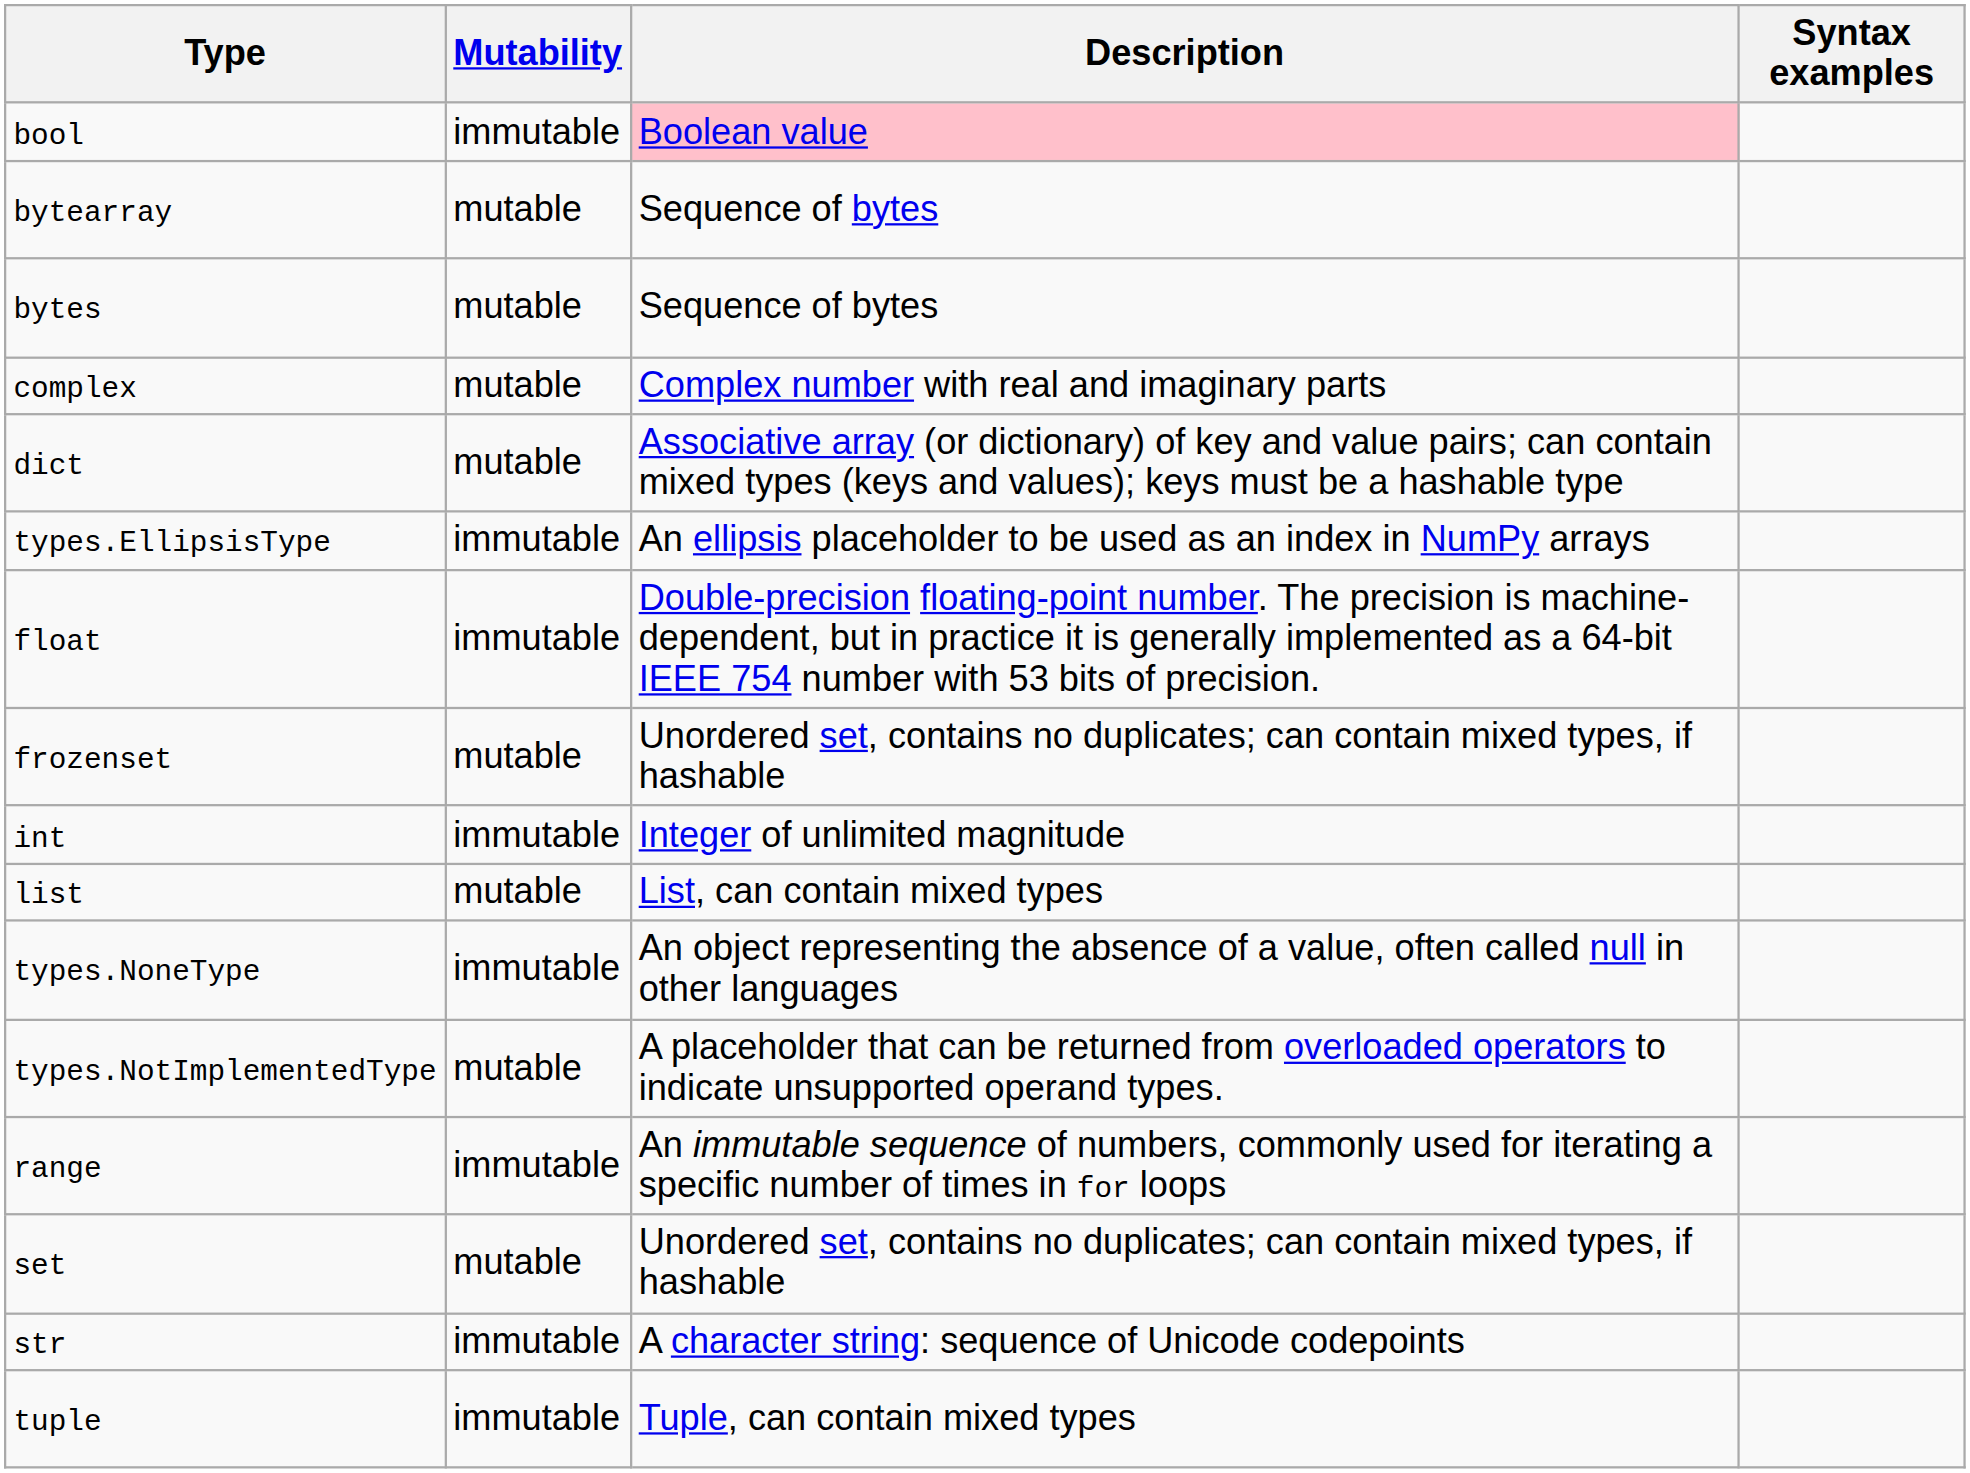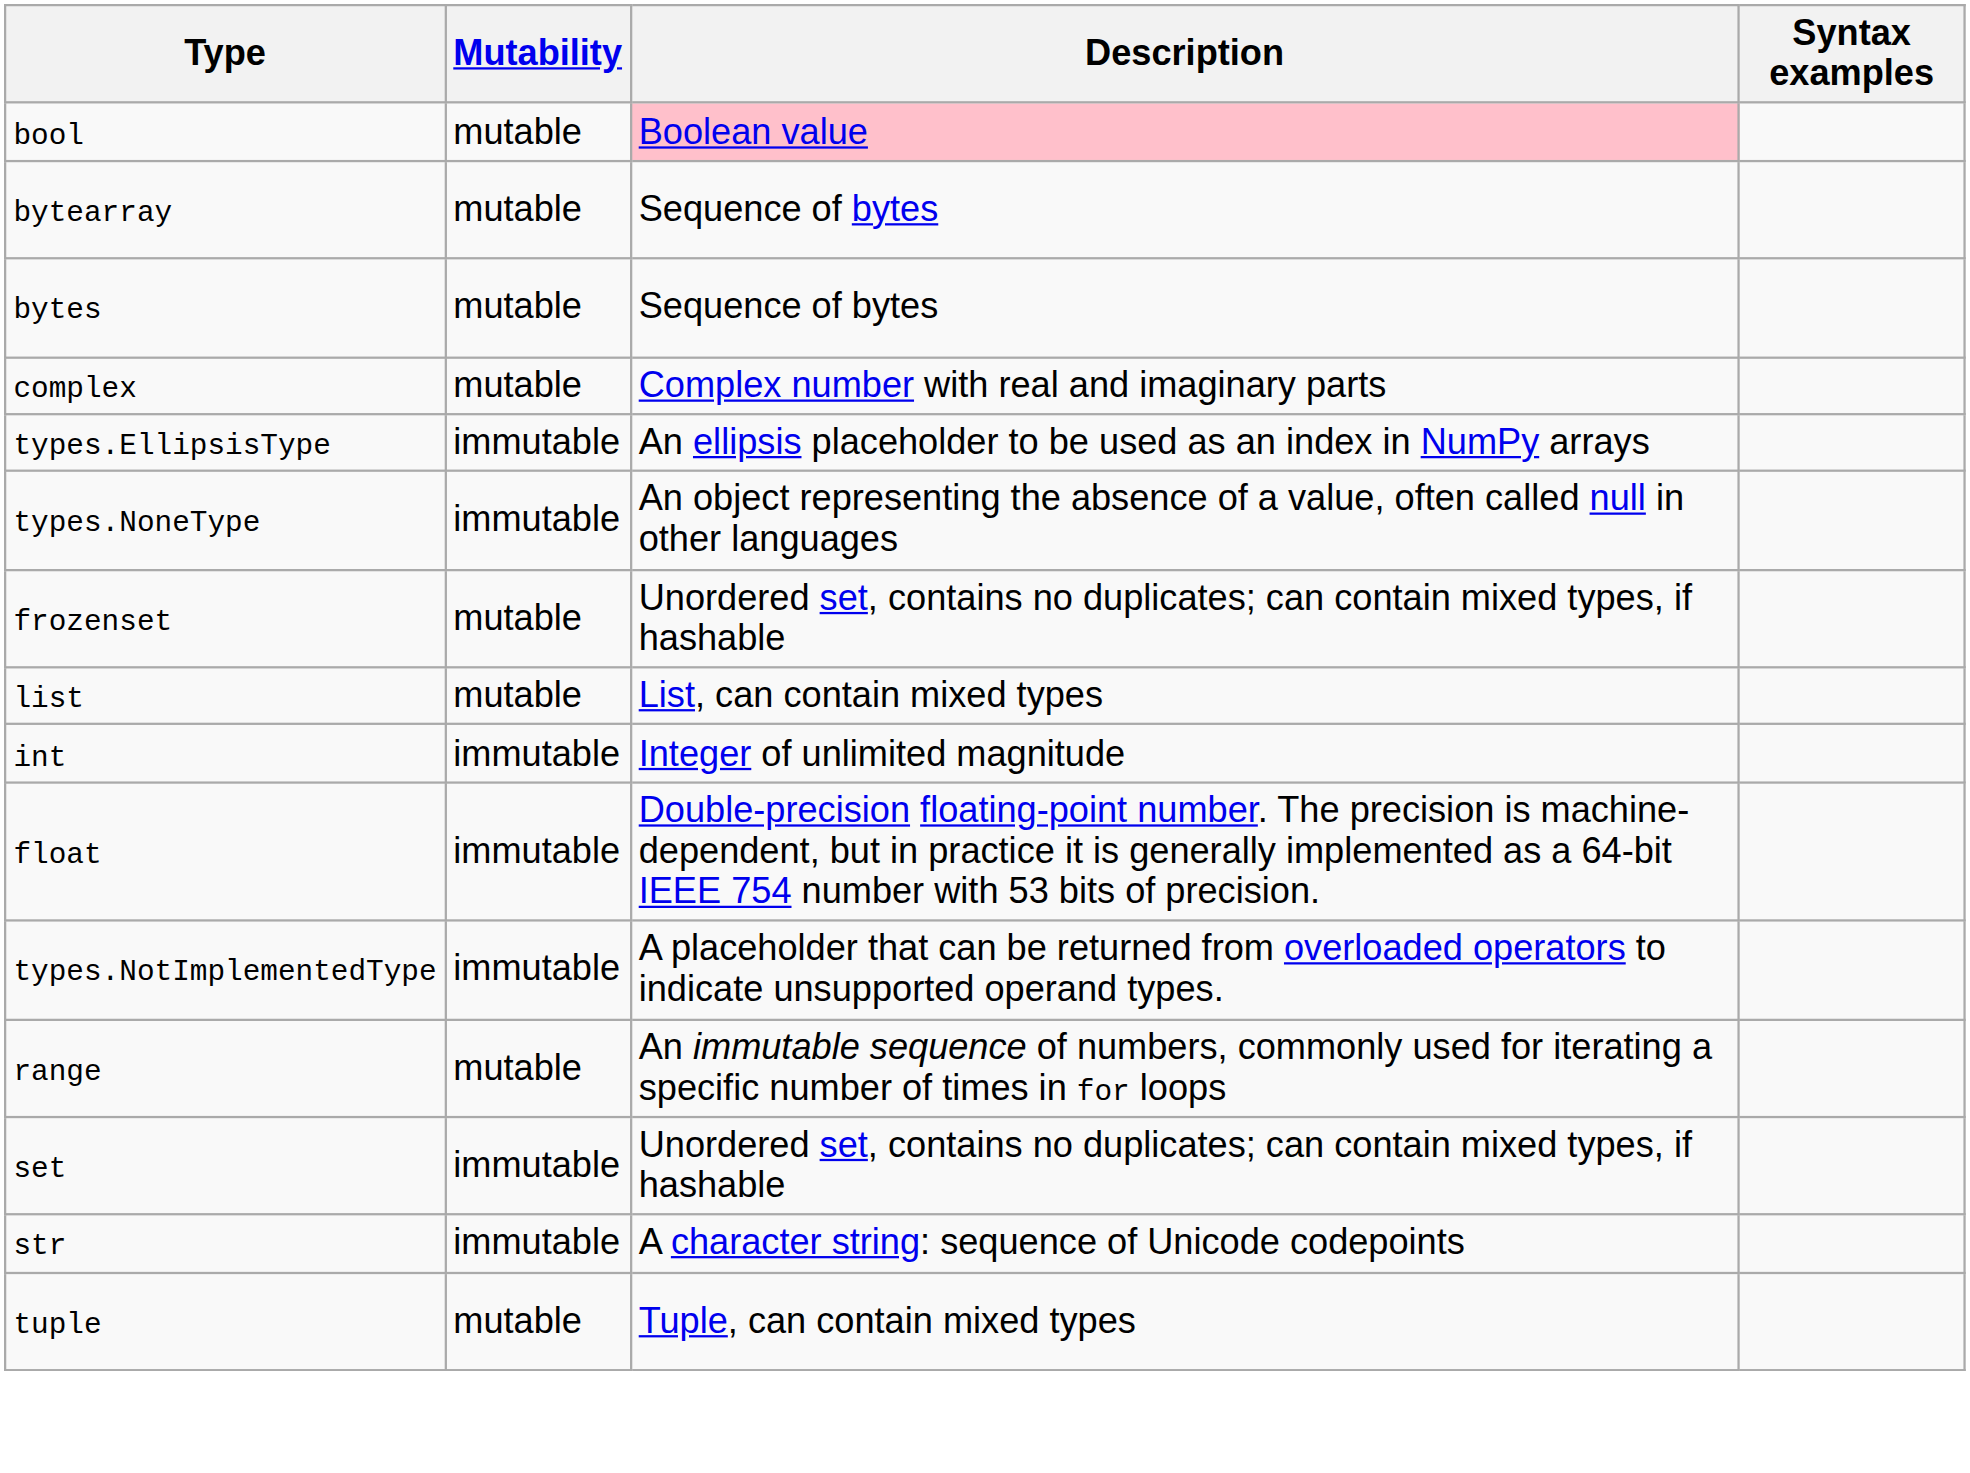 <table class="wikitable">
 <tr>
 <th>Type</th>
 <th><a href='#'>Mutability</a></th>
 <th>Description</th>
 <th>Syntax examples</th>
 </tr>
 <tr>
 <td><code>bool</code></td>
-<td>immutable</td>
+<td>mutable</td>
 <td style="background: pink;"><a href='#'>Boolean value</a></td>
 <td><br></td>
 </tr>
 <tr>
 <td><code>bytearray</code></td>
 <td>mutable</td>
 <td>Sequence of <a href='#'>bytes</a></td>
 <td><br><br></td>
 </tr>
 <tr>
 <td><code>bytes</code></td>
 <td>mutable</td>
 <td>Sequence of bytes</td>
 <td><br><br></td>
 </tr>
 <tr>
 <td><code>complex</code></td>
 <td>mutable</td>
 <td><a href='#'>Complex number</a> with real and imaginary parts</td>
 <td><br></td>
 </tr>
 <tr>
-<td><code>dict</code></td>
-<td>mutable</td>
-<td><a href='#'>Associative array</a> (or dictionary) of key and value pairs; can contain mixed types (keys and values); keys must be a hashable type</td>
-<td><br></td>
-</tr>
-<tr>
 <td><code>types.EllipsisType</code></td>
 <td>immutable</td>
 <td>An <a href='#'>ellipsis</a> placeholder to be used as an index in <a href='#'>NumPy</a> arrays</td>
 <td><br></td>
 </tr>
 <tr>
-<td><code>float</code></td>
+<td><code>types.NoneType</code></td>
 <td>immutable</td>
-<td><a href='#'>Double-precision</a> <a href='#'>floating-point number</a>. The precision is machine-dependent, but in practice it is generally implemented as a 64-bit <a href='#'>IEEE&nbsp;754</a> number with 53 bits of precision.</td>
-<td><br></td>
+<td>An object representing the absence of a value, often called <a href='#'>null</a> in other languages</td>
+<td></td>
 </tr>
 <tr>
 <td><code>frozenset</code></td>
 <td>mutable</td>
 <td>Unordered <a href='#'>set</a>, contains no duplicates; can contain mixed types, if hashable</td>
-<td></td>
-</tr>
-<tr>
-<td><code>int</code></td>
-<td>immutable</td>
-<td><a href='#'>Integer</a> of unlimited magnitude</td>
 <td></td>
 </tr>
 <tr>
 <td><code>list</code></td>
 <td>mutable</td>
 <td><a href='#'>List</a>, can contain mixed types</td>
 <td><br></td>
 </tr>
 <tr>
-<td><code>types.NoneType</code></td>
+<td><code>int</code></td>
 <td>immutable</td>
-<td>An object representing the absence of a value, often called <a href='#'>null</a> in other languages</td>
+<td><a href='#'>Integer</a> of unlimited magnitude</td>
 <td></td>
 </tr>
 <tr>
+<td><code>float</code></td>
+<td>immutable</td>
+<td><a href='#'>Double-precision</a> <a href='#'>floating-point number</a>. The precision is machine-dependent, but in practice it is generally implemented as a 64-bit <a href='#'>IEEE&nbsp;754</a> number with 53 bits of precision.</td>
+<td><br></td>
+</tr>
+<tr>
 <td><code>types.NotImplementedType</code></td>
-<td>mutable</td>
+<td>immutable</td>
 <td>A placeholder that can be returned from <a href='#'>overloaded operators</a> to indicate unsupported operand types.</td>
 <td></td>
 </tr>
 <tr>
 <td><code>range</code></td>
-<td>immutable</td>
+<td>mutable</td>
 <td>An <em>immutable sequence</em> of numbers, commonly used for iterating a specific number of times in <code>for</code> loops</td>
 <td><br></td>
 </tr>
 <tr>
 <td><code>set</code></td>
-<td>mutable</td>
+<td>immutable</td>
 <td>Unordered <a href='#'>set</a>, contains no duplicates; can contain mixed types, if hashable</td>
 <td><br></td>
 </tr>
 <tr>
 <td><code>str</code></td>
 <td>immutable</td>
 <td>A <a href='#'>character string</a>: sequence of Unicode codepoints</td>
 <td><br></td>
 </tr>
 <tr>
 <td><code>tuple</code></td>
-<td>immutable</td>
+<td>mutable</td>
 <td><a href='#'>Tuple</a>, can contain mixed types</td>
 <td><br><br></td>
 </tr>
 </table>
